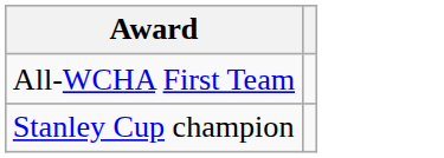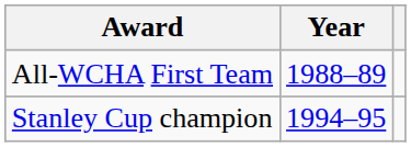 <table class="wikitable">
 <tr>
 <th>Award</th>
+<th>Year</th>
 <th></th>
 </tr>
 <tr>
 <td>All-<a href='#'>WCHA</a> <a href='#'>First Team</a></td>
+<td><a href='#'>1988–89</a></td>
 <td></td>
 </tr>
 <tr>
 <td><a href='#'>Stanley Cup</a> champion</td>
+<td><a href='#'>1994–95</a></td>
 <td></td>
 </tr>
 </table>
